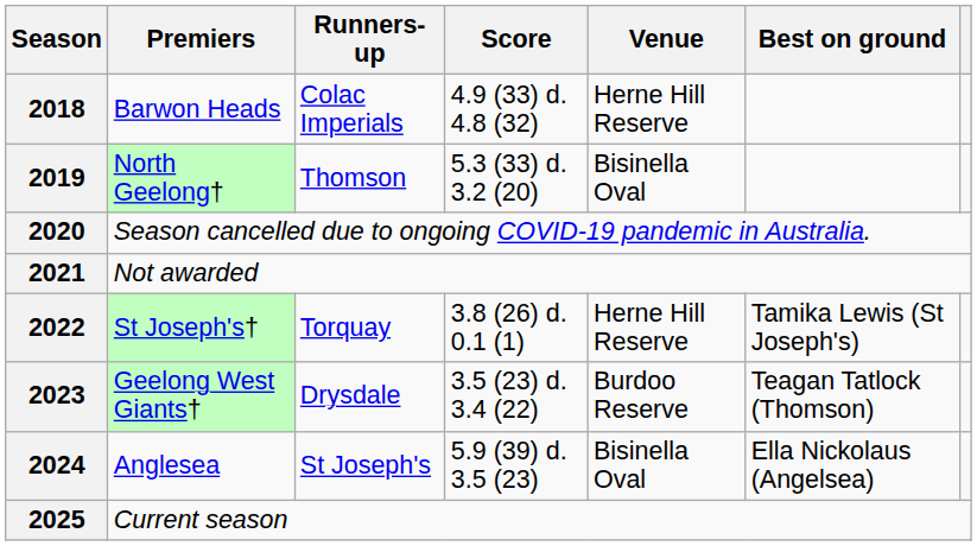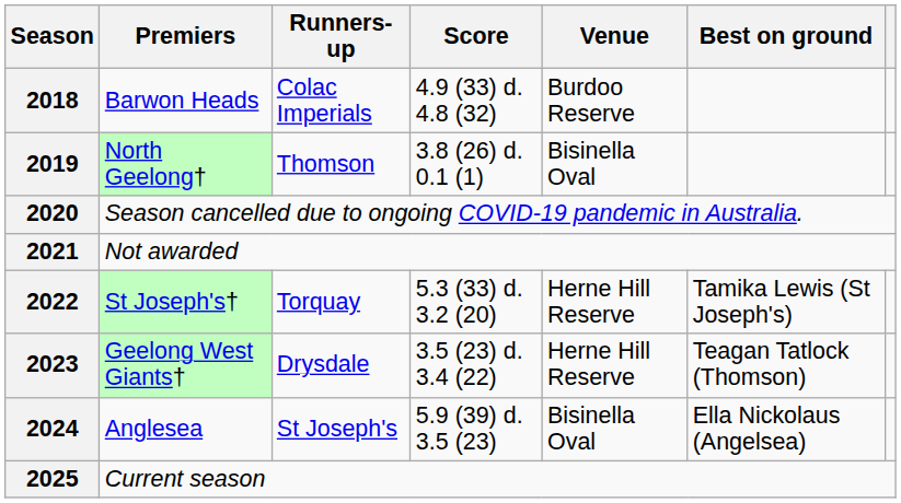 <table class="wikitable sortable">
 <tr>
 <th>Season</th>
 <th>Premiers</th>
 <th>Runners-up</th>
 <th>Score</th>
 <th>Venue</th>
 <th>Best on ground</th>
 <th></th>
 </tr>
 <tr>
 <th>2018</th>
 <td><a href='#'>Barwon Heads</a></td>
 <td><a href='#'>Colac Imperials</a></td>
 <td>4.9 (33) d. 4.8 (32)</td>
-<td>Herne Hill Reserve</td>
+<td>Burdoo Reserve</td>
 <td></td>
 <td></td>
 </tr>
 <tr>
 <th>2019</th>
 <td style="background:#C0FFC0;"><a href='#'>North Geelong</a>†</td>
 <td><a href='#'>Thomson</a></td>
-<td>5.3 (33) d. 3.2 (20)</td>
+<td>3.8 (26) d. 0.1 (1)</td>
 <td>Bisinella Oval</td>
 <td></td>
 <td></td>
 </tr>
 <tr>
 <th>2020</th>
 <td colspan=6><em>Season cancelled due to ongoing <a href='#'>COVID-19 pandemic in Australia</a>.</em></td>
 </tr>
 <tr>
 <th>2021</th>
 <td colspan=6><em>Not awarded</em></td>
 </tr>
 <tr>
 <th>2022</th>
 <td style="background:#C0FFC0;"><a href='#'>St Joseph's</a>†</td>
 <td><a href='#'>Torquay</a></td>
-<td>3.8 (26) d. 0.1 (1)</td>
+<td>5.3 (33) d. 3.2 (20)</td>
 <td>Herne Hill Reserve</td>
 <td>Tamika Lewis (St Joseph's)</td>
 <td></td>
 </tr>
 <tr>
 <th>2023</th>
 <td style="background:#C0FFC0;"><a href='#'>Geelong West Giants</a>†</td>
 <td><a href='#'>Drysdale</a></td>
 <td>3.5 (23) d. 3.4 (22)</td>
-<td>Burdoo Reserve</td>
+<td>Herne Hill Reserve</td>
 <td>Teagan Tatlock (Thomson)</td>
 <td></td>
 </tr>
 <tr>
 <th>2024</th>
 <td><a href='#'>Anglesea</a></td>
 <td><a href='#'>St Joseph's</a></td>
 <td>5.9 (39) d. 3.5 (23)</td>
 <td>Bisinella Oval</td>
 <td>Ella Nickolaus (Angelsea)</td>
 <td></td>
 </tr>
 <tr>
 <th>2025</th>
 <td colspan=6><em>Current season</em></td>
 </tr>
 </table>
